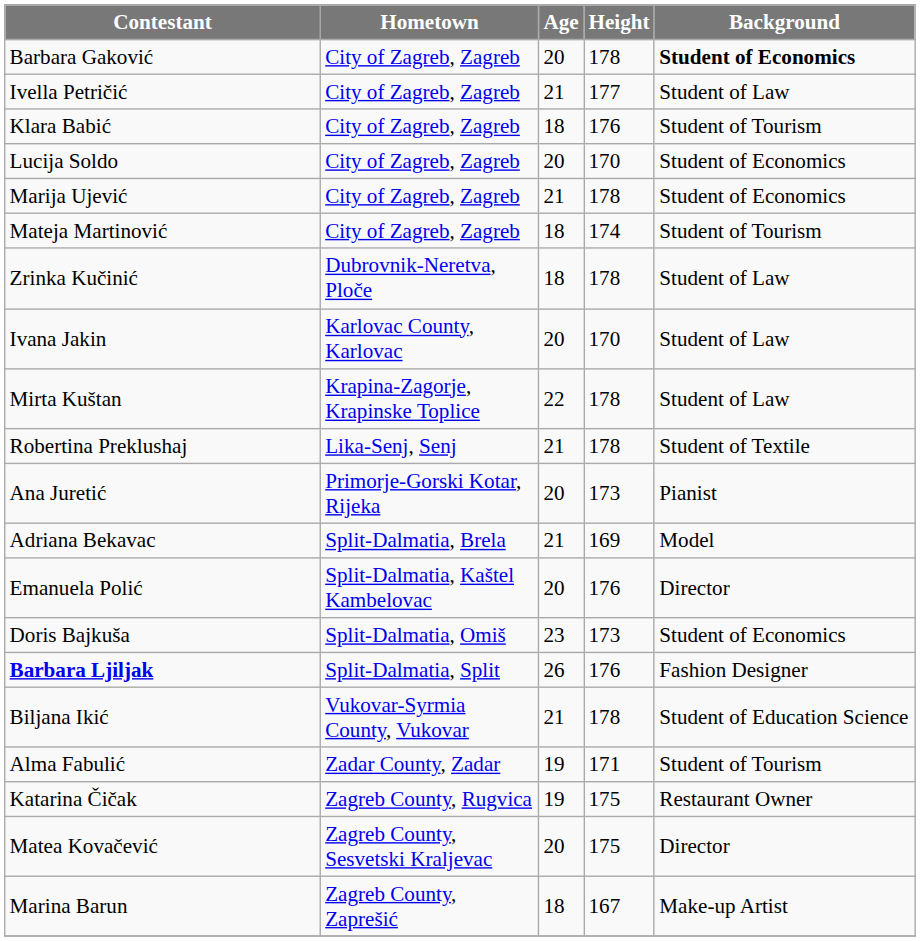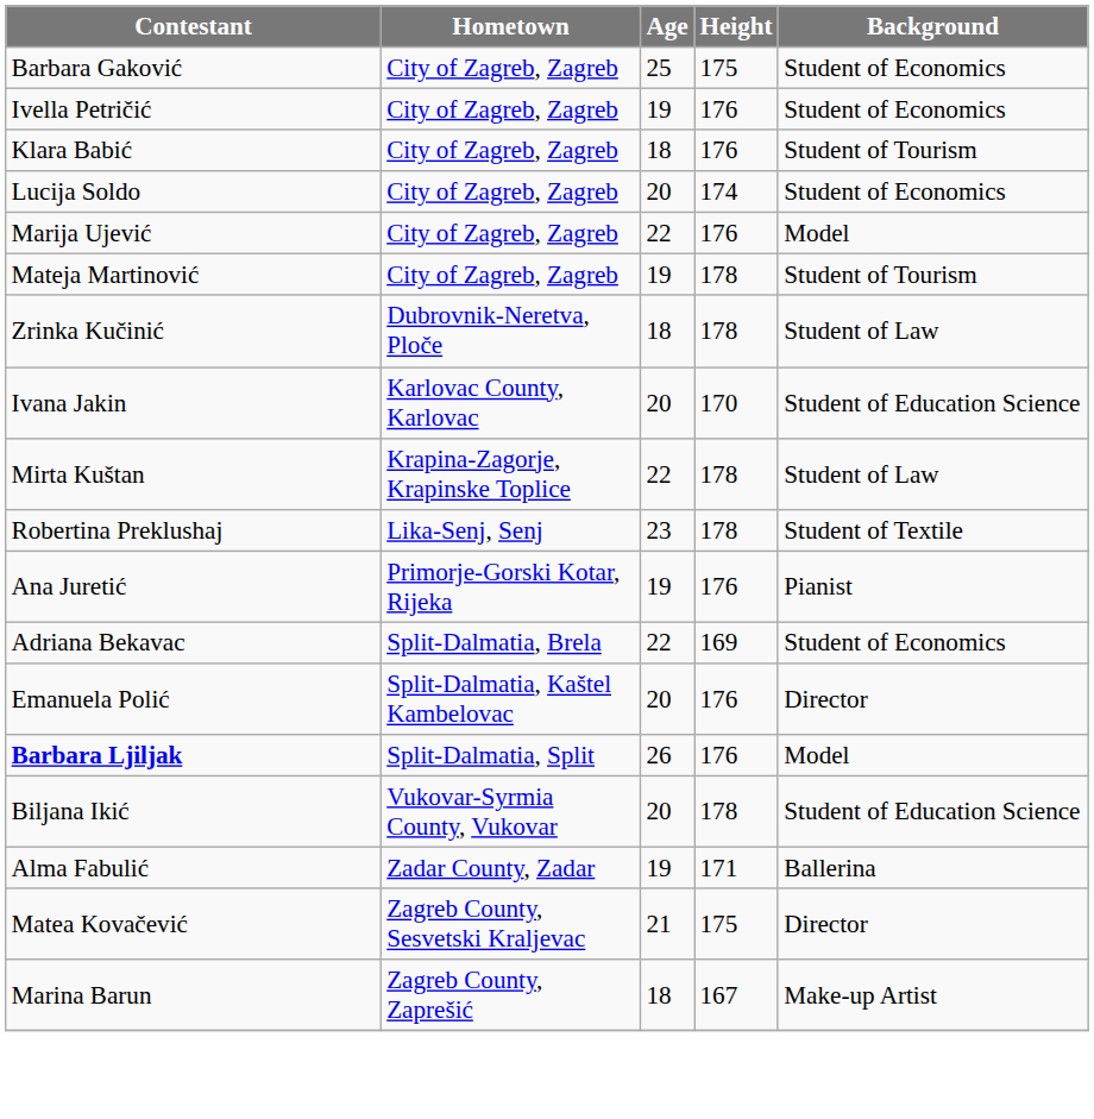 <table class="wikitable sortable" style="font-size: 95%;">
 <tr>
 <th width="220" style="background-color:#787878;color:#FFFFFF;">Contestant</th>
 <th width="150" style="background-color:#787878;color:#FFFFFF;">Hometown</th>
 <th width="20" style="background-color:#787878;color:#FFFFFF;">Age</th>
 <th width="20" style="background-color:#787878;color:#FFFFFF;">Height</th>
 <th width="180" style="background-color:#787878;color:#FFFFFF;">Background</th>
 </tr>
 <tr>
 <td>Barbara Gaković </td>
 <td><a href='#'>City of Zagreb</a>, <a href='#'>Zagreb</a></td>
-<td>20</td>
-<td>178</td>
-<td><strong>Student of Economics</strong></td>
+<td>25</td>
+<td>175</td>
+<td>Student of Economics</td>
 </tr>
 <tr>
 <td>Ivella Petričić </td>
 <td><a href='#'>City of Zagreb</a>, <a href='#'>Zagreb</a></td>
-<td>21</td>
-<td>177</td>
-<td>Student of Law</td>
+<td>19</td>
+<td>176</td>
+<td>Student of Economics</td>
 </tr>
 <tr>
 <td>Klara Babić </td>
 <td><a href='#'>City of Zagreb</a>, <a href='#'>Zagreb</a></td>
 <td>18</td>
 <td>176</td>
 <td>Student of Tourism</td>
 </tr>
 <tr>
 <td>Lucija Soldo </td>
 <td><a href='#'>City of Zagreb</a>, <a href='#'>Zagreb</a></td>
 <td>20</td>
-<td>170</td>
+<td>174</td>
 <td>Student of Economics</td>
 </tr>
 <tr>
 <td>Marija Ujević </td>
 <td><a href='#'>City of Zagreb</a>, <a href='#'>Zagreb</a></td>
-<td>21</td>
-<td>178</td>
-<td>Student of Economics</td>
+<td>22</td>
+<td>176</td>
+<td>Model</td>
 </tr>
 <tr>
 <td>Mateja Martinović </td>
 <td><a href='#'>City of Zagreb</a>, <a href='#'>Zagreb</a></td>
-<td>18</td>
-<td>174</td>
+<td>19</td>
+<td>178</td>
 <td>Student of Tourism</td>
 </tr>
 <tr>
 <td>Zrinka Kučinić </td>
 <td><a href='#'>Dubrovnik-Neretva</a>, <a href='#'>Ploče</a></td>
 <td>18</td>
 <td>178</td>
 <td>Student of Law</td>
 </tr>
 <tr>
 <td>Ivana Jakin </td>
 <td><a href='#'>Karlovac County</a>, <a href='#'>Karlovac</a></td>
 <td>20</td>
 <td>170</td>
-<td>Student of Law</td>
+<td>Student of Education Science</td>
 </tr>
 <tr>
 <td>Mirta Kuštan </td>
 <td><a href='#'>Krapina-Zagorje</a>, <a href='#'>Krapinske Toplice</a></td>
 <td>22</td>
 <td>178</td>
 <td>Student of Law</td>
 </tr>
 <tr>
 <td>Robertina Preklushaj </td>
 <td><a href='#'>Lika-Senj</a>, <a href='#'>Senj</a></td>
-<td>21</td>
+<td>23</td>
 <td>178</td>
 <td>Student of Textile</td>
 </tr>
 <tr>
 <td>Ana Juretić </td>
 <td><a href='#'>Primorje-Gorski Kotar</a>, <a href='#'>Rijeka</a></td>
-<td>20</td>
-<td>173</td>
+<td>19</td>
+<td>176</td>
 <td>Pianist</td>
 </tr>
 <tr>
 <td>Adriana Bekavac </td>
 <td><a href='#'>Split-Dalmatia</a>, <a href='#'>Brela</a></td>
-<td>21</td>
+<td>22</td>
 <td>169</td>
-<td>Model</td>
+<td>Student of Economics</td>
 </tr>
 <tr>
 <td>Emanuela Polić </td>
 <td><a href='#'>Split-Dalmatia</a>, <a href='#'>Kaštel Kambelovac</a></td>
 <td>20</td>
 <td>176</td>
 <td>Director</td>
 </tr>
 <tr>
-<td>Doris Bajkuša </td>
-<td><a href='#'>Split-Dalmatia</a>, <a href='#'>Omiš</a></td>
-<td>23</td>
-<td>173</td>
-<td>Student of Economics</td>
-</tr>
-<tr>
 <td><strong><a href='#'>Barbara Ljiljak</a></strong> </td>
 <td><a href='#'>Split-Dalmatia</a>, <a href='#'>Split</a></td>
 <td>26</td>
 <td>176</td>
-<td>Fashion Designer</td>
+<td>Model</td>
 </tr>
 <tr>
 <td>Biljana Ikić </td>
 <td><a href='#'>Vukovar-Syrmia County</a>, <a href='#'>Vukovar</a></td>
-<td>21</td>
+<td>20</td>
 <td>178</td>
 <td>Student of Education Science</td>
 </tr>
 <tr>
 <td>Alma Fabulić </td>
 <td><a href='#'>Zadar County</a>, <a href='#'>Zadar</a></td>
 <td>19</td>
 <td>171</td>
-<td>Student of Tourism</td>
-</tr>
-<tr>
-<td>Katarina Čičak </td>
-<td><a href='#'>Zagreb County</a>, <a href='#'>Rugvica</a></td>
-<td>19</td>
-<td>175</td>
-<td>Restaurant Owner</td>
+<td>Ballerina</td>
 </tr>
 <tr>
 <td>Matea Kovačević </td>
 <td><a href='#'>Zagreb County</a>, <a href='#'>Sesvetski Kraljevac</a></td>
-<td>20</td>
+<td>21</td>
 <td>175</td>
 <td>Director</td>
 </tr>
 <tr>
 <td>Marina Barun </td>
 <td><a href='#'>Zagreb County</a>, <a href='#'>Zaprešić</a></td>
 <td>18</td>
 <td>167</td>
 <td>Make-up Artist</td>
 </tr>
 <tr>
 </tr>
 </table>
